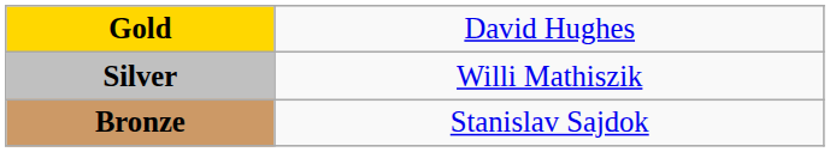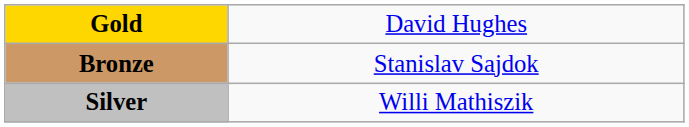 <table class="wikitable" style="text-align:center; " width="35%">
 <tr>
 <td bgcolor="gold"><strong>Gold</strong></td>
 <td><a href='#'>David Hughes</a><br>  <small><em></em></small></td>
 </tr>
 <tr>
+<td bgcolor="CC9966"><strong>Bronze</strong></td>
+<td><a href='#'>Stanislav Sajdok</a><br>  <small><em></em></small></td>
+</tr>
+<tr>
 <td bgcolor="silver"><strong>Silver</strong></td>
 <td><a href='#'>Willi Mathiszik</a><br>  <small><em></em></small></td>
 </tr>
-<tr>
-<td bgcolor="CC9966"><strong>Bronze</strong></td>
-<td><a href='#'>Stanislav Sajdok</a><br>  <small><em></em></small></td>
-</tr>
 </table>
